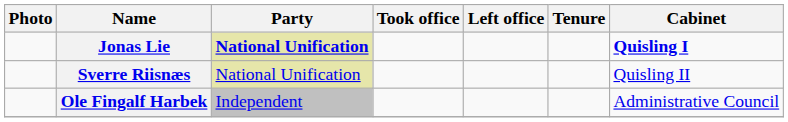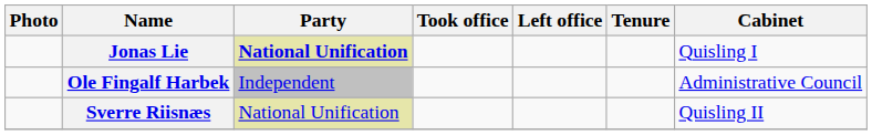 <table class="wikitable plainrowheaders sortable">
 <tr>
 <th scope=col class=unsortable>Photo</th>
 <th scope=col>Name</th>
 <th scope=col>Party</th>
 <th scope=col>Took office</th>
 <th scope=col>Left office</th>
 <th scope=col>Tenure</th>
 <th scope=col>Cabinet</th>
 </tr>
 <tr>
 <td align=center></td>
 <th scope=row><a href='#'>Jonas Lie</a></th>
 <td style="background:#E6E6AA"><strong><a href='#'>National Unification</a></strong></td>
 <td></td>
 <td></td>
 <td></td>
-<td><strong><a href='#'>Quisling I</a></strong></td>
+<td><a href='#'>Quisling I</a></td>
+</tr>
+<tr>
+<td align=center></td>
+<th scope=row><a href='#'>Ole Fingalf Harbek</a></th>
+<td style="background:#C0C0C0"><a href='#'>Independent</a></td>
+<td></td>
+<td></td>
+<td></td>
+<td><a href='#'>Administrative Council</a></td>
 </tr>
 <tr>
 <td align=center></td>
 <th scope=row><a href='#'>Sverre Riisnæs</a></th>
 <td style="background:#E6E6AA"><a href='#'>National Unification</a></td>
 <td></td>
 <td></td>
 <td></td>
 <td><a href='#'>Quisling II</a></td>
 </tr>
 <tr>
-<td align=center></td>
-<th scope=row><a href='#'>Ole Fingalf Harbek</a></th>
-<td style="background:#C0C0C0"><a href='#'>Independent</a></td>
-<td></td>
-<td></td>
-<td></td>
-<td><a href='#'>Administrative Council</a></td>
-</tr>
-<tr>
 </tr>
 </table>
